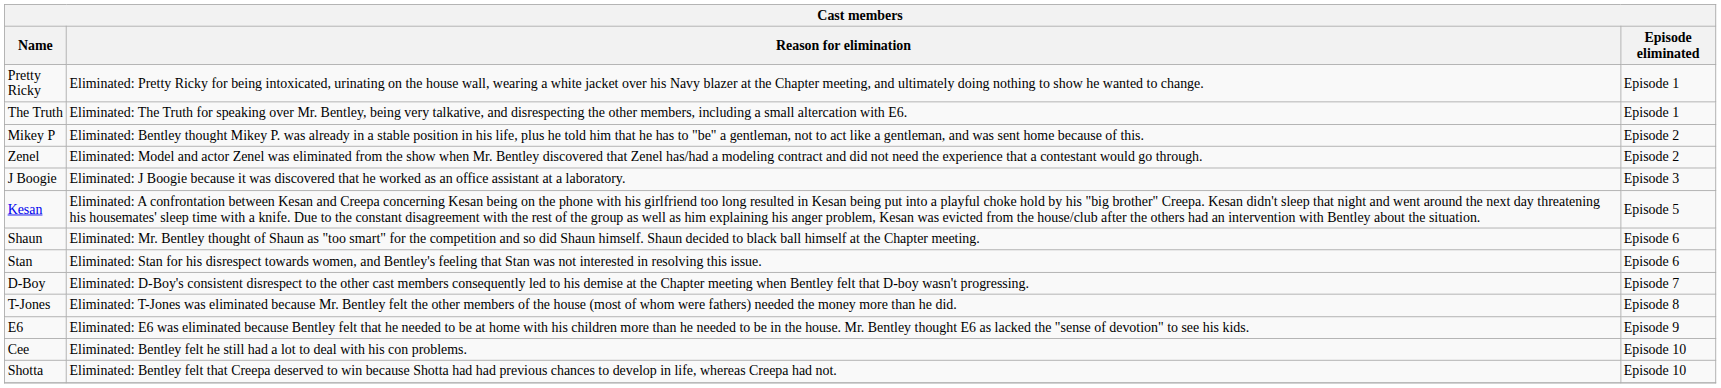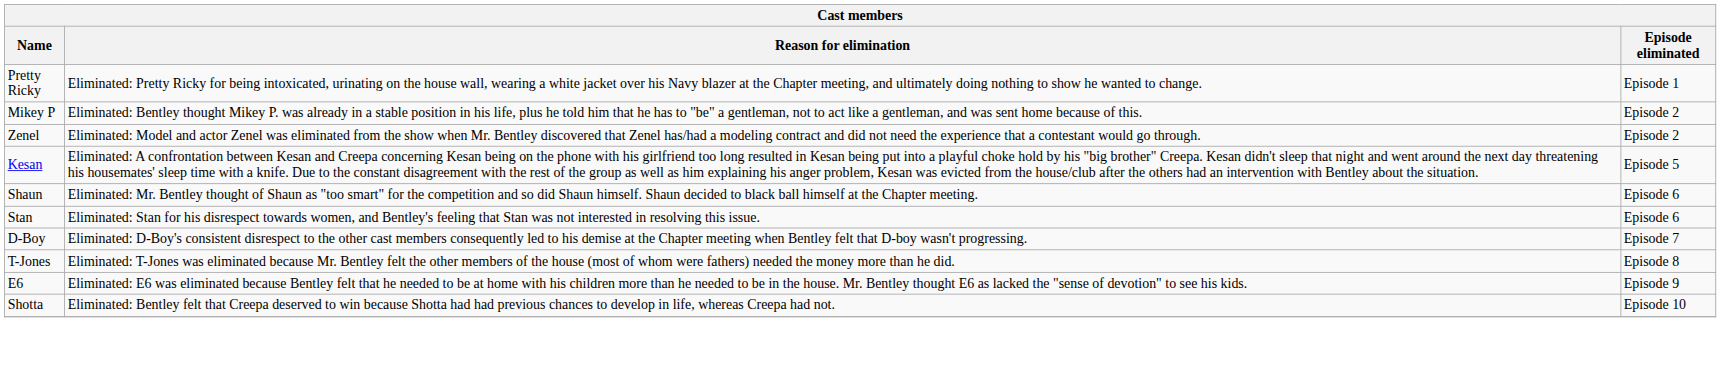 <table class="wikitable">
 <tr>
 <th colspan=3>Cast members</th>
 </tr>
 <tr>
 <th>Name</th>
 <th>Reason for elimination</th>
 <th>Episode eliminated</th>
 </tr>
 <tr>
 <td>Pretty Ricky</td>
 <td>Eliminated: Pretty Ricky for being intoxicated, urinating on the house wall, wearing a white jacket over his Navy blazer at the Chapter meeting, and ultimately doing nothing to show he wanted to change.</td>
 <td>Episode 1</td>
 </tr>
 <tr>
-<td>The Truth</td>
-<td>Eliminated: The Truth for speaking over Mr. Bentley, being very talkative, and disrespecting the other members, including a small altercation with E6.</td>
-<td>Episode 1</td>
-</tr>
-<tr>
 <td>Mikey P</td>
 <td>Eliminated: Bentley thought Mikey P. was already in a stable position in his life, plus he told him that he has to "be" a gentleman, not to act like a gentleman, and was sent home because of this.</td>
 <td>Episode 2</td>
 </tr>
 <tr>
 <td>Zenel</td>
 <td>Eliminated: Model and actor Zenel was eliminated from the show when Mr. Bentley discovered that Zenel has/had a modeling contract and did not need the experience that a contestant would go through.</td>
 <td>Episode 2</td>
-</tr>
-<tr>
-<td>J Boogie</td>
-<td>Eliminated: J Boogie because it was discovered that he worked as an office assistant at a laboratory.</td>
-<td>Episode 3</td>
 </tr>
 <tr>
 <td><a href='#'>Kesan</a></td>
 <td>Eliminated: A confrontation between Kesan and Creepa concerning Kesan being on the phone with his girlfriend too long resulted in Kesan being put into a playful choke hold by his "big brother" Creepa. Kesan didn't sleep that night and went around the next day threatening his housemates' sleep time with a knife. Due to the constant disagreement with the rest of the group as well as him explaining his anger problem, Kesan was evicted from the house/club after the others had an intervention with Bentley about the situation.</td>
 <td>Episode 5</td>
 </tr>
 <tr>
 <td>Shaun</td>
 <td>Eliminated: Mr. Bentley thought of Shaun as "too smart" for the competition and so did Shaun himself. Shaun decided to black ball himself at the Chapter meeting.</td>
 <td>Episode 6</td>
 </tr>
 <tr>
 <td>Stan</td>
 <td>Eliminated: Stan for his disrespect towards women, and Bentley's feeling that Stan was not interested in resolving this issue.</td>
 <td>Episode 6</td>
 </tr>
 <tr>
 <td>D-Boy</td>
 <td>Eliminated: D-Boy's consistent disrespect to the other cast members consequently led to his demise at the Chapter meeting when Bentley felt that D-boy wasn't progressing.</td>
 <td>Episode 7</td>
 </tr>
 <tr>
 <td>T-Jones</td>
 <td>Eliminated: T-Jones was eliminated because Mr. Bentley felt the other members of the house (most of whom were fathers) needed the money more than he did.</td>
 <td>Episode 8</td>
 </tr>
 <tr>
 <td>E6</td>
 <td>Eliminated: E6 was eliminated because Bentley felt that he needed to be at home with his children more than he needed to be in the house. Mr. Bentley thought E6 as lacked the "sense of devotion" to see his kids.</td>
 <td>Episode 9</td>
 </tr>
 <tr>
-<td>Cee</td>
-<td>Eliminated: Bentley felt he still had a lot to deal with his con problems.</td>
-<td>Episode 10</td>
-</tr>
-<tr>
 <td>Shotta</td>
 <td>Eliminated: Bentley felt that Creepa deserved to win because Shotta had had previous chances to develop in life, whereas Creepa had not.</td>
 <td>Episode 10</td>
 </tr>
 <tr>
 </tr>
 </table>
